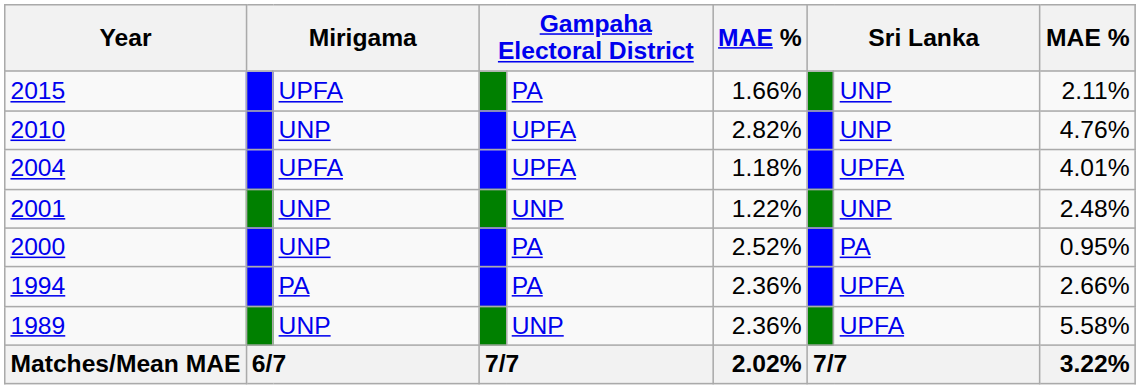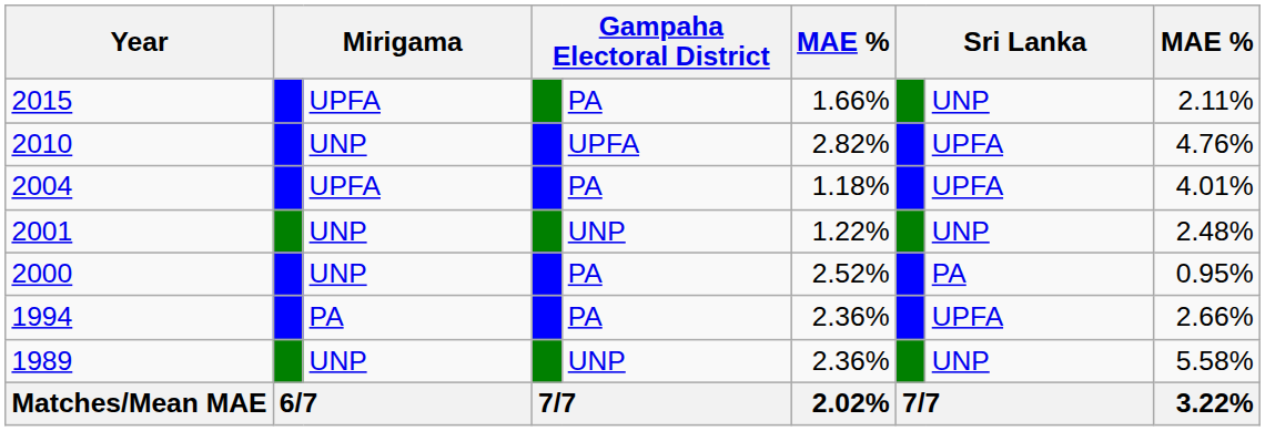 <table class="wikitable">
 <tr>
 <th>Year</th>
 <th colspan="2" width="144px">Mirigama</th>
 <th colspan="2" width="144px"><a href='#'>Gampaha Electoral District</a></th>
 <th><a href='#'>MAE</a> %</th>
 <th colspan="2" width="144px">Sri Lanka</th>
 <th>MAE %</th>
 </tr>
 <tr>
 <td><a href='#'>2015</a></td>
 <td style="background-color:blue;" width="10px"></td>
 <td style="text-align:left;"><a href='#'>UPFA</a></td>
 <td style="background-color:green;" width="10px"></td>
 <td style="text-align:left;"><a href='#'>PA</a></td>
 <td style="text-align:right;">1.66%</td>
 <td style="background-color:green;" width="10px"></td>
 <td style="text-align:left;"><a href='#'>UNP</a></td>
 <td style="text-align:right;">2.11%</td>
 </tr>
 <tr>
 <td><a href='#'>2010</a></td>
 <td style="background-color:blue;" width="10px"></td>
 <td style="text-align:left;"><a href='#'>UNP</a></td>
 <td style="background-color:blue;" width="10px"></td>
 <td style="text-align:left;"><a href='#'>UPFA</a></td>
 <td style="text-align:right;">2.82%</td>
 <td style="background-color:blue;" width="10px"></td>
-<td style="text-align:left;"><a href='#'>UNP</a></td>
+<td style="text-align:left;"><a href='#'>UPFA</a></td>
 <td style="text-align:right;">4.76%</td>
 </tr>
 <tr>
 <td><a href='#'>2004</a></td>
 <td style="background-color:blue;" width="10px"></td>
 <td style="text-align:left;"><a href='#'>UPFA</a></td>
 <td style="background-color:blue;" width="10px"></td>
-<td style="text-align:left;"><a href='#'>UPFA</a></td>
+<td style="text-align:left;"><a href='#'>PA</a></td>
 <td style="text-align:right;">1.18%</td>
 <td style="background-color:blue;" width="10px"></td>
 <td style="text-align:left;"><a href='#'>UPFA</a></td>
 <td style="text-align:right;">4.01%</td>
 </tr>
 <tr>
 <td><a href='#'>2001</a></td>
 <td style="background-color:green;" width="10px"></td>
 <td style="text-align:left;"><a href='#'>UNP</a></td>
 <td style="background-color:green;" width="10px"></td>
 <td style="text-align:left;"><a href='#'>UNP</a></td>
 <td style="text-align:right;">1.22%</td>
 <td style="background-color:green;" width="10px"></td>
 <td style="text-align:left;"><a href='#'>UNP</a></td>
 <td style="text-align:right;">2.48%</td>
 </tr>
 <tr>
 <td><a href='#'>2000</a></td>
 <td style="background-color:blue;" width="10px"></td>
 <td style="text-align:left;"><a href='#'>UNP</a></td>
 <td style="background-color:blue;" width="10px"></td>
 <td style="text-align:left;"><a href='#'>PA</a></td>
 <td style="text-align:right;">2.52%</td>
 <td style="background-color:blue;" width="10px"></td>
 <td style="text-align:left;"><a href='#'>PA</a></td>
 <td style="text-align:right;">0.95%</td>
 </tr>
 <tr>
 <td><a href='#'>1994</a></td>
 <td style="background-color:blue;" width="10px"></td>
 <td style="text-align:left;"><a href='#'>PA</a></td>
 <td style="background-color:blue;" width="10px"></td>
 <td style="text-align:left;"><a href='#'>PA</a></td>
 <td style="text-align:right;">2.36%</td>
 <td style="background-color:blue;" width="10px"></td>
 <td style="text-align:left;"><a href='#'>UPFA</a></td>
 <td style="text-align:right;">2.66%</td>
 </tr>
 <tr>
 <td><a href='#'>1989</a></td>
 <td style="background-color:green;" width="10px"></td>
 <td style="text-align:left;"><a href='#'>UNP</a></td>
 <td style="background-color:green;" width="10px"></td>
 <td style="text-align:left;"><a href='#'>UNP</a></td>
 <td style="text-align:right;">2.36%</td>
 <td style="background-color:green;" width="10px"></td>
-<td style="text-align:left;"><a href='#'>UPFA</a></td>
+<td style="text-align:left;"><a href='#'>UNP</a></td>
 <td style="text-align:right;">5.58%</td>
 </tr>
 <tr>
 <th>Matches/Mean MAE</th>
 <th style="text-align:left;"colspan="2" width="144px">6/7</th>
 <th style="text-align:left;"colspan="2" width="144px">7/7</th>
 <th style="text-align:right;">2.02%</th>
 <th style="text-align:left;"colspan="2" width="144px">7/7</th>
 <th style="text-align:right;">3.22%</th>
 </tr>
 </table>
